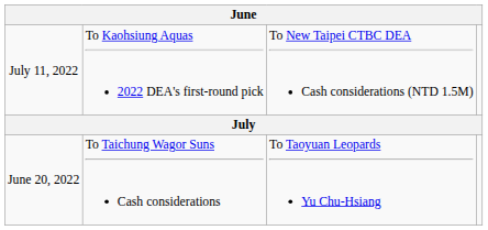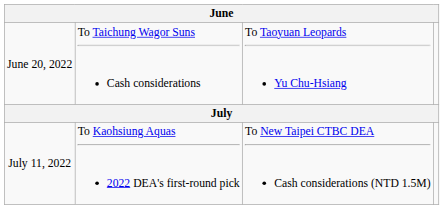 <table class="wikitable" style="text-align:center">
 <tr>
 <th colspan=4>June</th>
+</tr>
+<tr>
+<td>June 20, 2022</td>
+<td align="left" valign="top">To <a href='#'>Taichung Wagor Suns</a><hr><br><ul><li>Cash considerations</li></ul></td>
+<td align="left" valign="top">To <a href='#'>Taoyuan Leopards</a><hr><br><ul><li><a href='#'>Yu Chu-Hsiang</a></li></ul></td>
+<td align="center"></td>
+</tr>
+<tr>
+<th colspan=4>July</th>
 </tr>
 <tr>
 <td>July 11, 2022</td>
 <td align="left" valign="top">To <a href='#'>Kaohsiung Aquas</a><hr><br><ul><li><a href='#'>2022</a> DEA's first-round pick</li></ul></td>
 <td align="left" valign="top">To <a href='#'>New Taipei CTBC DEA</a><hr><br><ul><li>Cash considerations (NTD 1.5M)</li></ul></td>
 <td align="center"></td>
 </tr>
-<tr>
-<th colspan=4>July</th>
-</tr>
-<tr>
-<td>June 20, 2022</td>
-<td align="left" valign="top">To <a href='#'>Taichung Wagor Suns</a><hr><br><ul><li>Cash considerations</li></ul></td>
-<td align="left" valign="top">To <a href='#'>Taoyuan Leopards</a><hr><br><ul><li><a href='#'>Yu Chu-Hsiang</a></li></ul></td>
-<td align="center"></td>
-</tr>
 </table>
